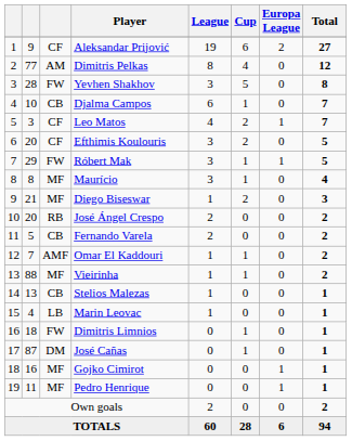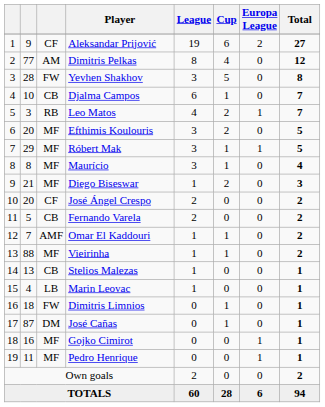 <table class="wikitable sortable" style="text-align:center">
 <tr>
 <th width=5></th>
 <th width=5></th>
 <th width=5></th>
 <th width=150>Player</th>
 <th width=30><a href='#'>League</a></th>
 <th width=30><a href='#'>Cup</a></th>
 <th width=30px><a href='#'>Europa League</a></th>
 <th width=50>Total</th>
 </tr>
 <tr>
 </tr>
 <tr>
 <td>1</td>
 <td>9</td>
 <td>CF</td>
 <td align=left> <a href='#'>Aleksandar Prijović</a></td>
 <td>19</td>
 <td>6</td>
 <td>2</td>
 <td><strong>27</strong></td>
 </tr>
 <tr>
 <td>2</td>
 <td>77</td>
 <td>AM</td>
 <td align=left> <a href='#'>Dimitris Pelkas</a></td>
 <td>8</td>
 <td>4</td>
 <td>0</td>
 <td><strong>12</strong></td>
 </tr>
 <tr>
 <td>3</td>
 <td>28</td>
 <td>FW</td>
 <td align=left> <a href='#'>Yevhen Shakhov</a></td>
 <td>3</td>
 <td>5</td>
 <td>0</td>
 <td><strong>8</strong></td>
 </tr>
 <tr>
 <td>4</td>
 <td>10</td>
 <td>CB</td>
 <td align=left> <a href='#'>Djalma Campos</a></td>
 <td>6</td>
 <td>1</td>
 <td>0</td>
 <td><strong>7</strong></td>
 </tr>
 <tr>
 <td>5</td>
 <td>3</td>
-<td>CF</td>
+<td>RB</td>
 <td align=left> <a href='#'>Leo Matos</a></td>
 <td>4</td>
 <td>2</td>
 <td>1</td>
 <td><strong>7</strong></td>
 </tr>
 <tr>
 <td>6</td>
 <td>20</td>
-<td>CF</td>
+<td>MF</td>
 <td align=left> <a href='#'>Efthimis Koulouris</a></td>
 <td>3</td>
 <td>2</td>
 <td>0</td>
 <td><strong>5</strong></td>
 </tr>
 <tr>
 <td>7</td>
 <td>29</td>
-<td>FW</td>
+<td>MF</td>
 <td align=left> <a href='#'>Róbert Mak</a></td>
 <td>3</td>
 <td>1</td>
 <td>1</td>
 <td><strong>5</strong></td>
 </tr>
 <tr>
 <td>8</td>
 <td>8</td>
 <td>MF</td>
 <td align=left> <a href='#'>Maurício</a></td>
 <td>3</td>
 <td>1</td>
 <td>0</td>
 <td><strong>4</strong></td>
 </tr>
 <tr>
 <td>9</td>
 <td>21</td>
 <td>MF</td>
 <td align=left> <a href='#'>Diego Biseswar</a></td>
 <td>1</td>
 <td>2</td>
 <td>0</td>
 <td><strong>3</strong></td>
 </tr>
 <tr>
 <td>10</td>
 <td>20</td>
-<td>RB</td>
+<td>CF</td>
 <td align=left> <a href='#'>José Ángel Crespo</a></td>
 <td>2</td>
 <td>0</td>
 <td>0</td>
 <td><strong>2</strong></td>
 </tr>
 <tr>
 <td>11</td>
 <td>5</td>
 <td>CB</td>
 <td align=left> <a href='#'>Fernando Varela</a></td>
 <td>2</td>
 <td>0</td>
 <td>0</td>
 <td><strong>2</strong></td>
 </tr>
 <tr>
 <td>12</td>
 <td>7</td>
 <td>AMF</td>
 <td align=left> <a href='#'>Omar El Kaddouri</a></td>
 <td>1</td>
 <td>1</td>
 <td>0</td>
 <td><strong>2</strong></td>
 </tr>
 <tr>
 <td>13</td>
 <td>88</td>
 <td>MF</td>
 <td align=left> <a href='#'>Vieirinha</a></td>
 <td>1</td>
 <td>1</td>
 <td>0</td>
 <td><strong>2</strong></td>
 </tr>
 <tr>
 <td>14</td>
 <td>13</td>
 <td>CB</td>
 <td align=left> <a href='#'>Stelios Malezas</a></td>
 <td>1</td>
 <td>0</td>
 <td>0</td>
 <td><strong>1</strong></td>
 </tr>
 <tr>
 <td>15</td>
 <td>4</td>
 <td>LB</td>
 <td align=left> <a href='#'>Marin Leovac</a></td>
 <td>1</td>
 <td>0</td>
 <td>0</td>
 <td><strong>1</strong></td>
 </tr>
 <tr>
 <td>16</td>
 <td>18</td>
 <td>FW</td>
 <td align=left> <a href='#'>Dimitris Limnios</a></td>
 <td>0</td>
 <td>1</td>
 <td>0</td>
 <td><strong>1</strong></td>
 </tr>
 <tr>
 <td>17</td>
 <td>87</td>
 <td>DM</td>
 <td align=left> <a href='#'>José Cañas</a></td>
 <td>0</td>
 <td>1</td>
 <td>0</td>
 <td><strong>1</strong></td>
 </tr>
 <tr>
 <td>18</td>
 <td>16</td>
 <td>MF</td>
 <td align=left> <a href='#'>Gojko Cimirot</a></td>
 <td>0</td>
 <td>0</td>
 <td>1</td>
 <td><strong>1</strong></td>
 </tr>
 <tr>
 <td>19</td>
 <td>11</td>
 <td>MF</td>
 <td align=left> <a href='#'>Pedro Henrique</a></td>
 <td>0</td>
 <td>0</td>
 <td>1</td>
 <td><strong>1</strong></td>
 </tr>
 <tr>
 <td colspan=4>Own goals</td>
 <td>2</td>
 <td>0</td>
 <td>0</td>
 <td><strong>2</strong></td>
 </tr>
 <tr bgcolor="#EFEFEF">
 <td colspan=4><strong>TOTALS</strong></td>
 <td><strong>60</strong></td>
 <td><strong>28</strong></td>
 <td><strong>6</strong></td>
 <td><strong>94</strong></td>
 </tr>
 </table>
